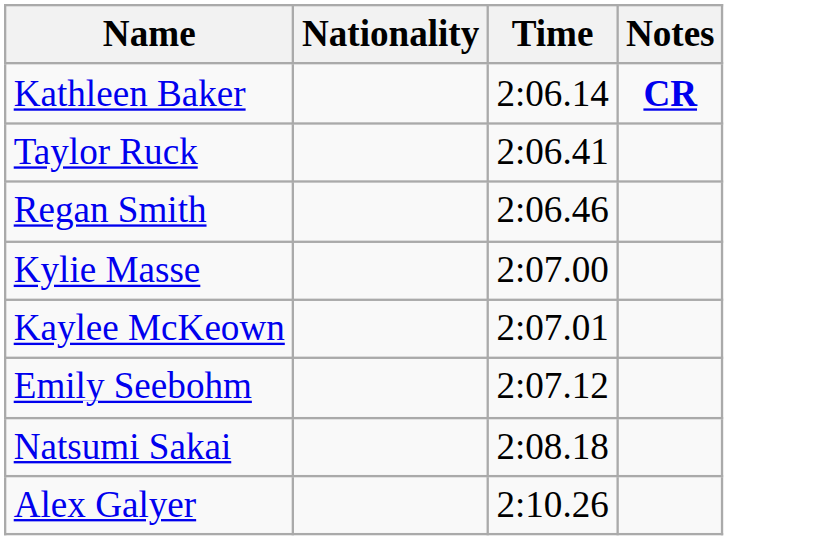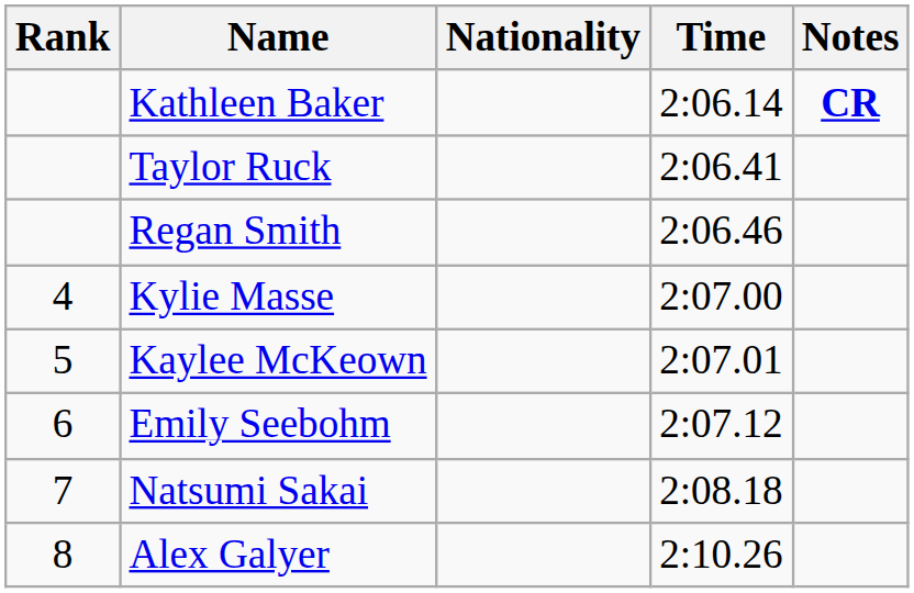 <table class="wikitable sortable" style="text-align:center">
 <tr>
+<th>Rank</th>
 <th>Name</th>
 <th>Nationality</th>
 <th>Time</th>
 <th>Notes</th>
 </tr>
 <tr>
+<td></td>
 <td align=left><a href='#'>Kathleen Baker</a></td>
 <td align=left></td>
 <td>2:06.14</td>
 <td><strong><a href='#'>CR</a></strong></td>
 </tr>
 <tr>
+<td></td>
 <td align=left><a href='#'>Taylor Ruck</a></td>
 <td align=left></td>
 <td>2:06.41</td>
 <td></td>
 </tr>
 <tr>
+<td></td>
 <td align=left><a href='#'>Regan Smith</a></td>
 <td align=left></td>
 <td>2:06.46</td>
 <td></td>
 </tr>
 <tr>
+<td>4</td>
 <td align=left><a href='#'>Kylie Masse</a></td>
 <td align=left></td>
 <td>2:07.00</td>
 <td></td>
 </tr>
 <tr>
+<td>5</td>
 <td align=left><a href='#'>Kaylee McKeown</a></td>
 <td align=left></td>
 <td>2:07.01</td>
 <td></td>
 </tr>
 <tr>
+<td>6</td>
 <td align=left><a href='#'>Emily Seebohm</a></td>
 <td align=left></td>
 <td>2:07.12</td>
 <td></td>
 </tr>
 <tr>
+<td>7</td>
 <td align=left><a href='#'>Natsumi Sakai</a></td>
 <td align=left></td>
 <td>2:08.18</td>
 <td></td>
 </tr>
 <tr>
+<td>8</td>
 <td align=left><a href='#'>Alex Galyer</a></td>
 <td align=left></td>
 <td>2:10.26</td>
 <td></td>
 </tr>
 </table>
